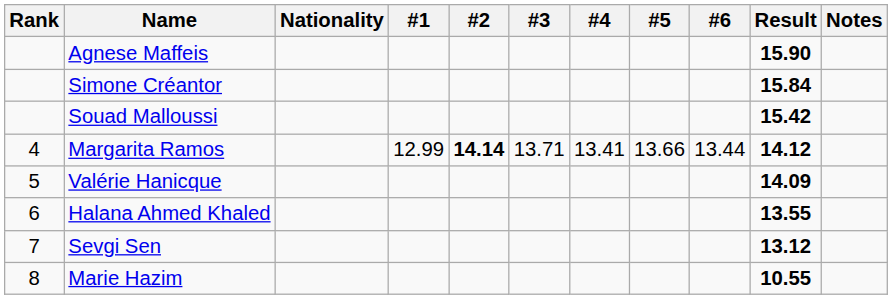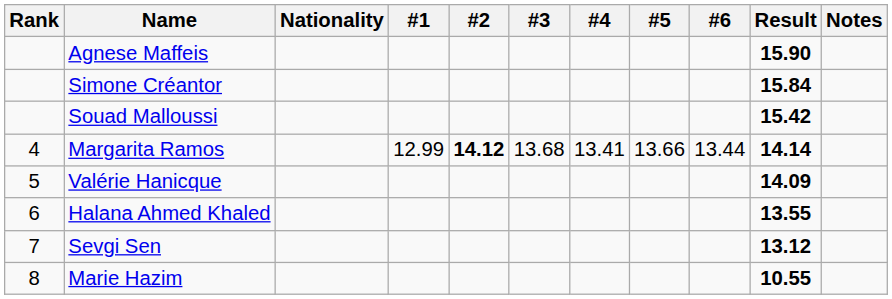 <table class="wikitable sortable" style="text-align:center">
 <tr>
 <th>Rank</th>
 <th>Name</th>
 <th>Nationality</th>
 <th>#1</th>
 <th>#2</th>
 <th>#3</th>
 <th>#4</th>
 <th>#5</th>
 <th>#6</th>
 <th>Result</th>
 <th>Notes</th>
 </tr>
 <tr>
 <td></td>
 <td align=left><a href='#'>Agnese Maffeis</a></td>
 <td align=left></td>
 <td></td>
 <td></td>
 <td></td>
 <td></td>
 <td></td>
 <td></td>
 <td><strong>15.90</strong></td>
 <td></td>
 </tr>
 <tr>
 <td></td>
 <td align=left><a href='#'>Simone Créantor</a></td>
 <td align=left></td>
 <td></td>
 <td></td>
 <td></td>
 <td></td>
 <td></td>
 <td></td>
 <td><strong>15.84</strong></td>
 <td></td>
 </tr>
 <tr>
 <td></td>
 <td align=left><a href='#'>Souad Malloussi</a></td>
 <td align=left></td>
 <td></td>
 <td></td>
 <td></td>
 <td></td>
 <td></td>
 <td></td>
 <td><strong>15.42</strong></td>
 <td></td>
 </tr>
 <tr>
 <td>4</td>
 <td align=left><a href='#'>Margarita Ramos</a></td>
 <td align=left></td>
 <td>12.99</td>
-<td><strong>14.14</strong></td>
-<td>13.71</td>
+<td><strong>14.12</strong></td>
+<td>13.68</td>
 <td>13.41</td>
 <td>13.66</td>
 <td>13.44</td>
-<td><strong>14.12</strong></td>
+<td><strong>14.14</strong></td>
 <td></td>
 </tr>
 <tr>
 <td>5</td>
 <td align=left><a href='#'>Valérie Hanicque</a></td>
 <td align=left></td>
 <td></td>
 <td></td>
 <td></td>
 <td></td>
 <td></td>
 <td></td>
 <td><strong>14.09</strong></td>
 <td></td>
 </tr>
 <tr>
 <td>6</td>
 <td align=left><a href='#'>Halana Ahmed Khaled</a></td>
 <td align=left></td>
 <td></td>
 <td></td>
 <td></td>
 <td></td>
 <td></td>
 <td></td>
 <td><strong>13.55</strong></td>
 <td></td>
 </tr>
 <tr>
 <td>7</td>
 <td align=left><a href='#'>Sevgi Sen</a></td>
 <td align=left></td>
 <td></td>
 <td></td>
 <td></td>
 <td></td>
 <td></td>
 <td></td>
 <td><strong>13.12</strong></td>
 <td></td>
 </tr>
 <tr>
 <td>8</td>
 <td align=left><a href='#'>Marie Hazim</a></td>
 <td align=left></td>
 <td></td>
 <td></td>
 <td></td>
 <td></td>
 <td></td>
 <td></td>
 <td><strong>10.55</strong></td>
 <td></td>
 </tr>
 </table>
